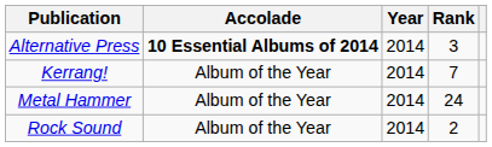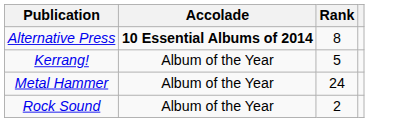 <table class="wikitable sortable plainrowheaders" style="text-align:center">
 <tr>
 <th>Publication</th>
 <th>Accolade</th>
-<th>Year</th>
 <th>Rank</th>
 <th class="unsortable"></th>
 </tr>
 <tr>
 <td><a href='#'><em>Alternative Press</em></a></td>
 <td><strong>10 Essential Albums of 2014</strong></td>
-<td>2014</td>
-<td>3</td>
+<td>8</td>
 <td></td>
 </tr>
 <tr>
 <td><em><a href='#'>Kerrang!</a></em></td>
 <td>Album of the Year</td>
-<td>2014</td>
-<td>7</td>
+<td>5</td>
 <td></td>
 </tr>
 <tr>
 <td><em><a href='#'>Metal Hammer</a></em></td>
 <td>Album of the Year</td>
-<td>2014</td>
 <td>24</td>
 <td></td>
 </tr>
 <tr>
 <td><em><a href='#'>Rock Sound</a></em></td>
 <td>Album of the Year</td>
-<td>2014</td>
 <td>2</td>
 <td></td>
 </tr>
 </table>
